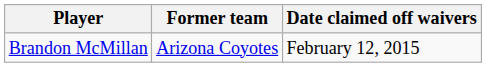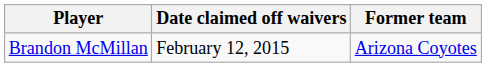 <table class="wikitable">
 <tr align="center" bgcolor="#dddddd">
 <th>Player</th>
+<th>Date claimed off waivers</th>
 <th>Former team</th>
-<th>Date claimed off waivers</th>
 </tr>
 <tr>
 <td><a href='#'>Brandon McMillan</a></td>
+<td>February 12, 2015</td>
 <td><a href='#'>Arizona Coyotes</a></td>
-<td>February 12, 2015</td>
 </tr>
 </table>
